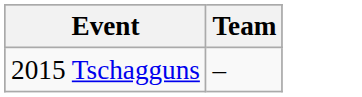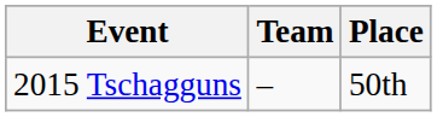 <table class="wikitable">
 <tr>
 <th>Event</th>
 <th>Team</th>
+<th>Place</th>
 </tr>
 <tr>
 <td>2015  <a href='#'>Tschagguns</a></td>
 <td>–</td>
+<td>50th</td>
 </tr>
 </table>
